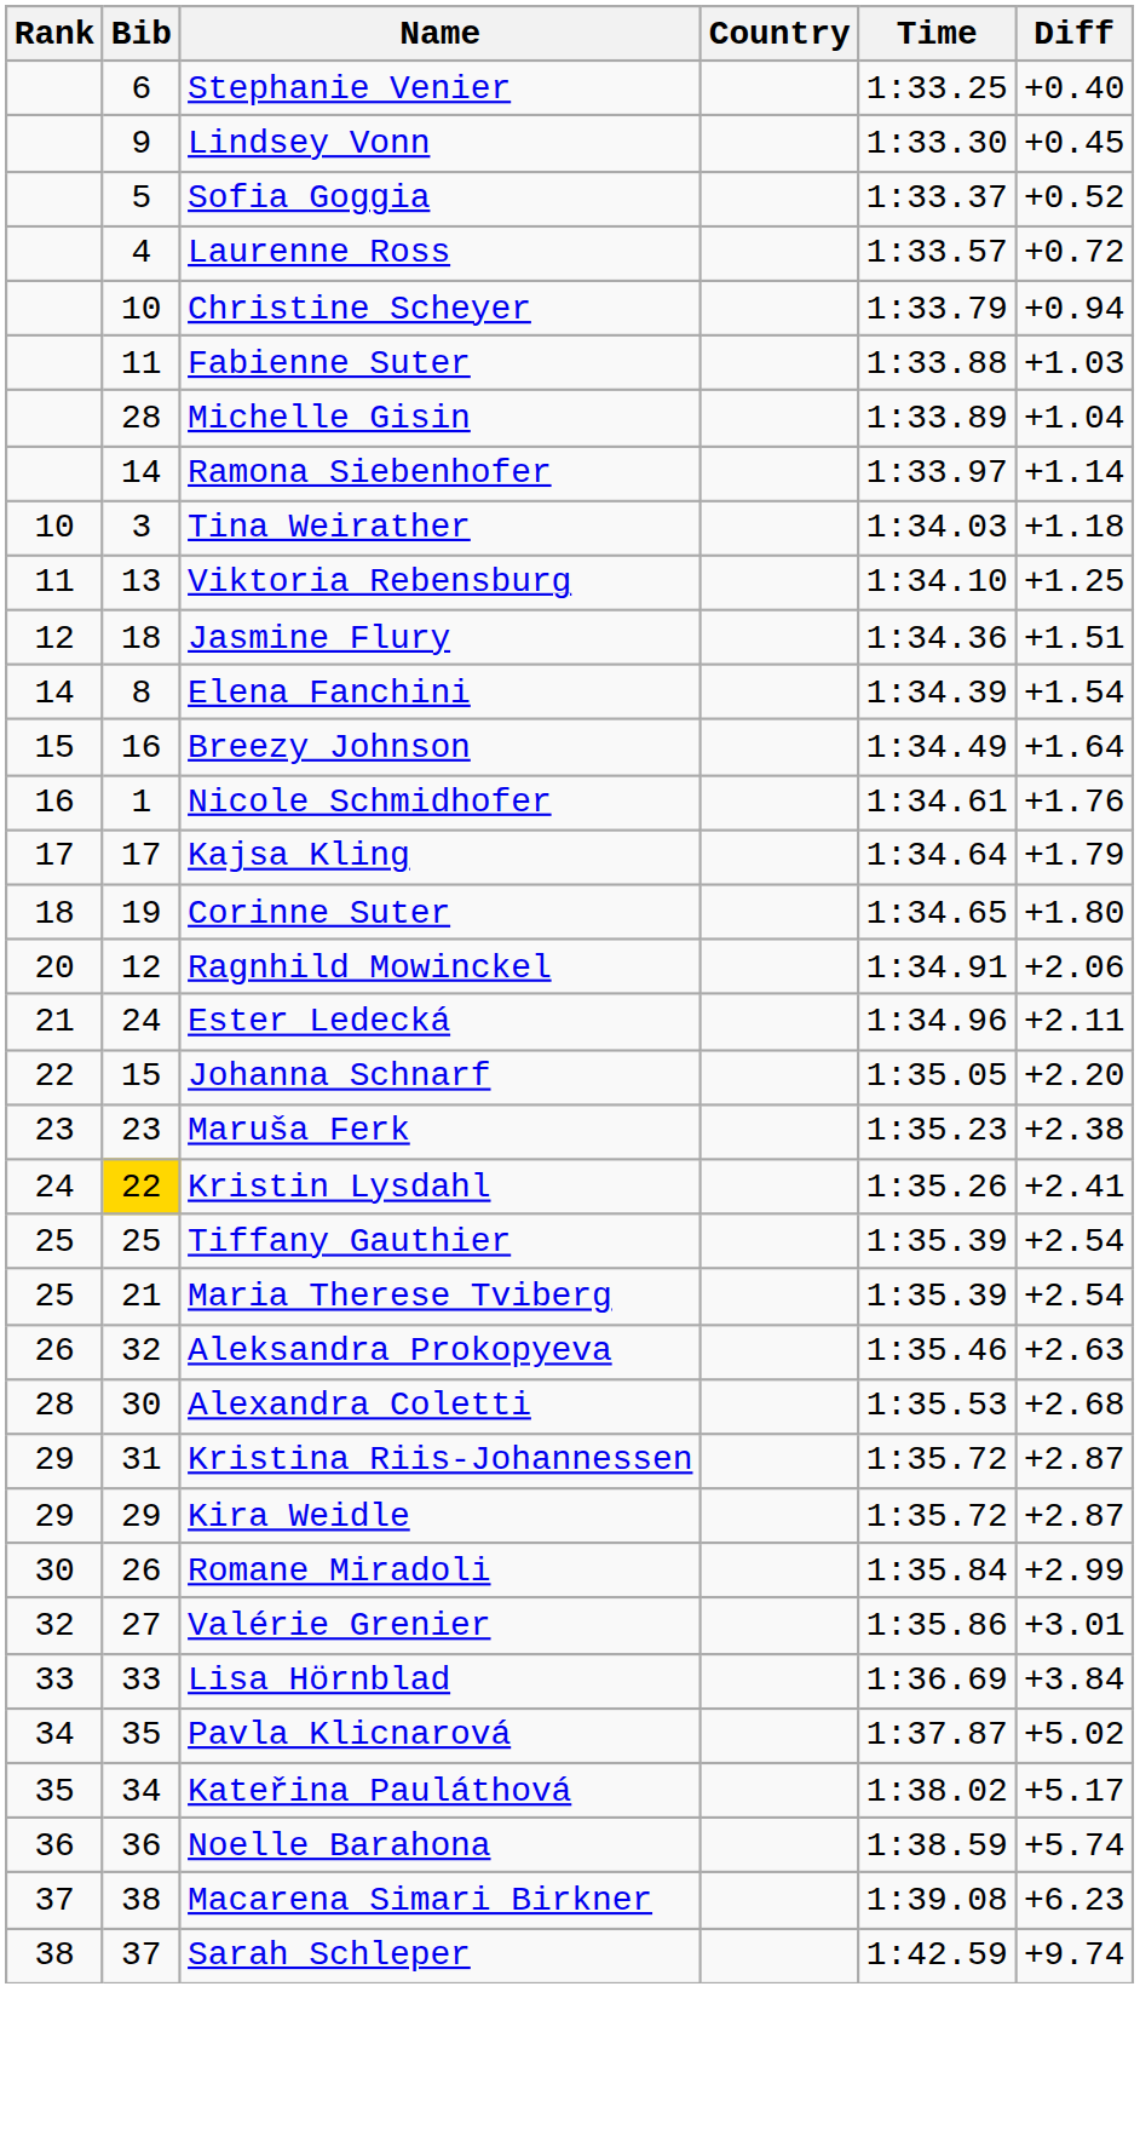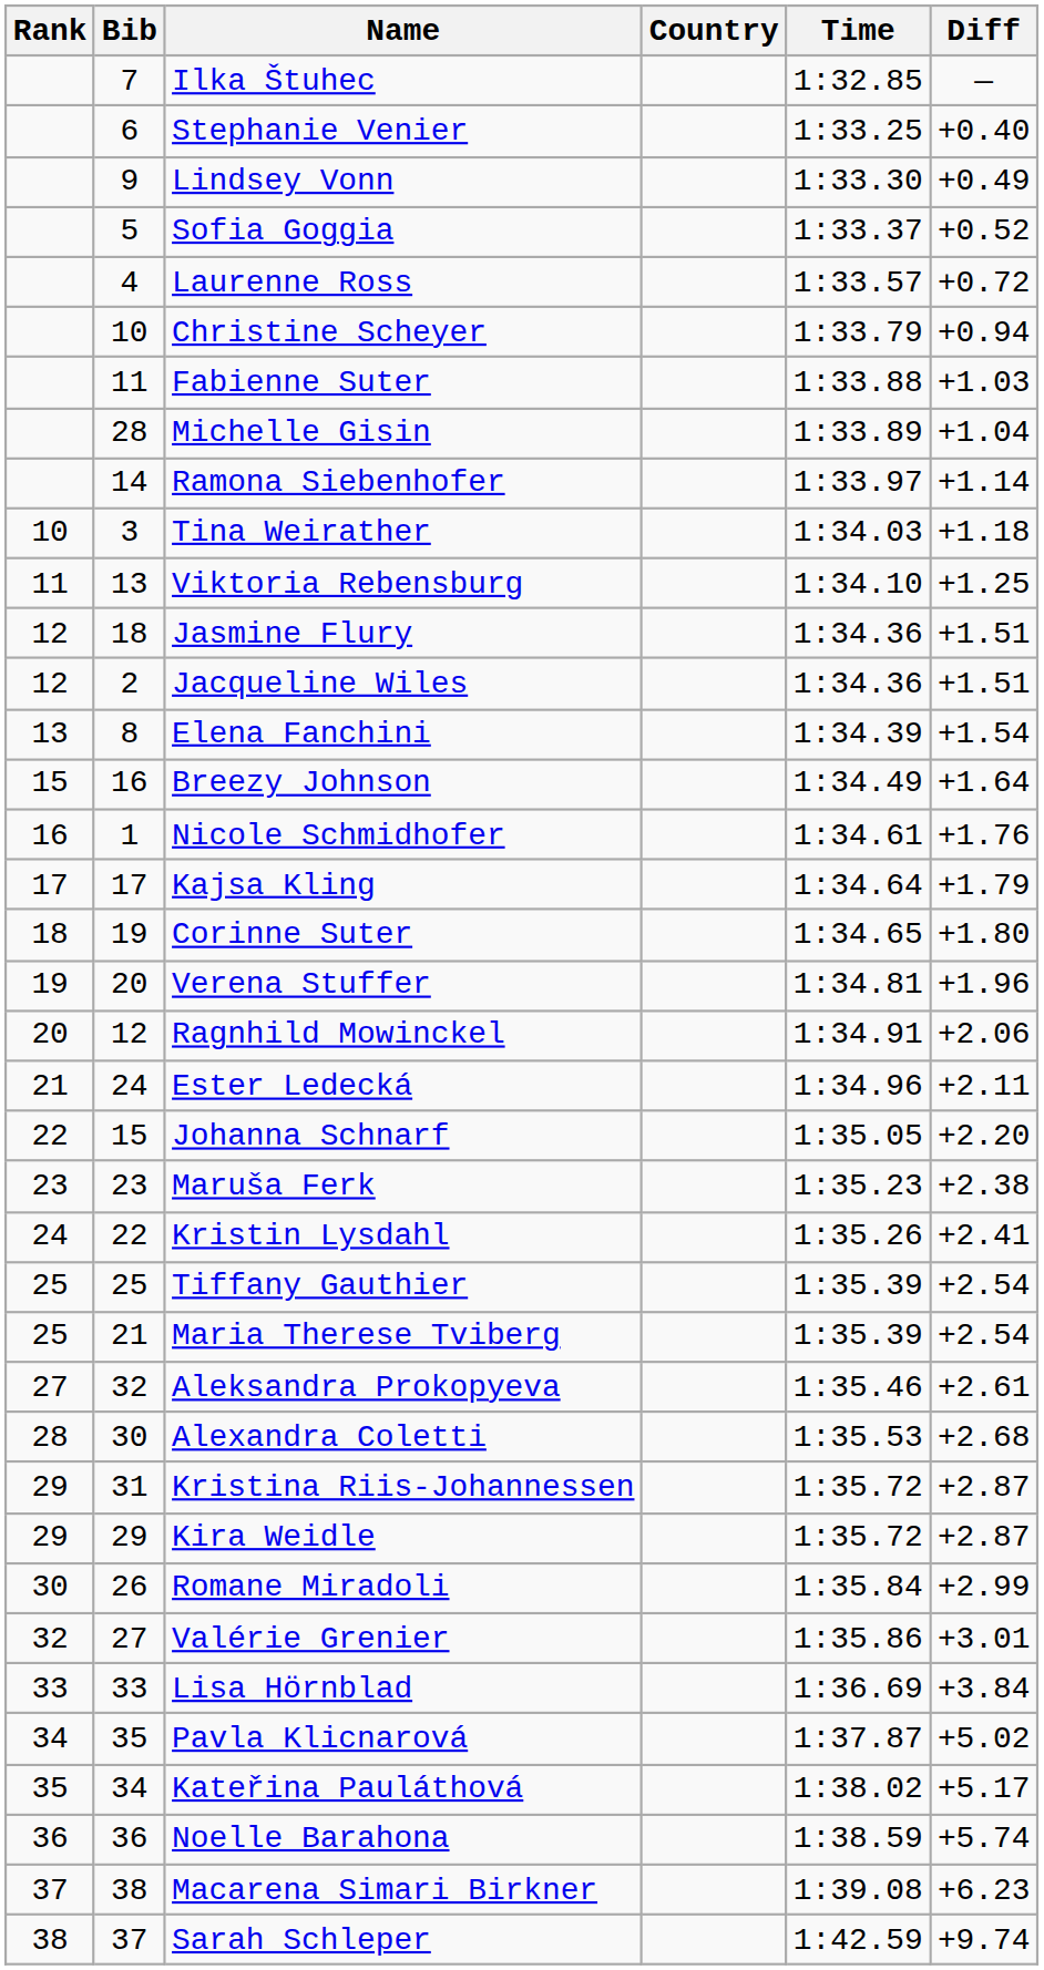 <table class="wikitable sortable" style="text-align:center">
 <tr>
 <th>Rank</th>
 <th>Bib</th>
 <th>Name</th>
 <th>Country</th>
 <th>Time</th>
 <th>Diff</th>
+</tr>
+<tr>
+<td></td>
+<td>7</td>
+<td align=left><a href='#'>Ilka Štuhec</a></td>
+<td align=left></td>
+<td>1:32.85</td>
+<td>—</td>
 </tr>
 <tr>
 <td></td>
 <td>6</td>
 <td align=left><a href='#'>Stephanie Venier</a></td>
 <td align=left></td>
 <td>1:33.25</td>
 <td>+0.40</td>
 </tr>
 <tr>
 <td></td>
 <td>9</td>
 <td align=left><a href='#'>Lindsey Vonn</a></td>
 <td align=left></td>
 <td>1:33.30</td>
-<td>+0.45</td>
+<td>+0.49</td>
 </tr>
 <tr>
 <td></td>
 <td>5</td>
 <td align=left><a href='#'>Sofia Goggia</a></td>
 <td align=left></td>
 <td>1:33.37</td>
 <td>+0.52</td>
 </tr>
 <tr>
 <td></td>
 <td>4</td>
 <td align=left><a href='#'>Laurenne Ross</a></td>
 <td align=left></td>
 <td>1:33.57</td>
 <td>+0.72</td>
 </tr>
 <tr>
 <td></td>
 <td>10</td>
 <td align=left><a href='#'>Christine Scheyer</a></td>
 <td align=left></td>
 <td>1:33.79</td>
 <td>+0.94</td>
 </tr>
 <tr>
 <td></td>
 <td>11</td>
 <td align=left><a href='#'>Fabienne Suter</a></td>
 <td align=left> </td>
 <td>1:33.88</td>
 <td>+1.03</td>
 </tr>
 <tr>
 <td></td>
 <td>28</td>
 <td align=left><a href='#'>Michelle Gisin</a></td>
 <td align=left> </td>
 <td>1:33.89</td>
 <td>+1.04</td>
 </tr>
 <tr>
 <td></td>
 <td>14</td>
 <td align=left><a href='#'>Ramona Siebenhofer</a></td>
 <td align=left></td>
 <td>1:33.97</td>
 <td>+1.14</td>
 </tr>
 <tr>
 <td>10</td>
 <td>3</td>
 <td align=left><a href='#'>Tina Weirather</a></td>
 <td align=left></td>
 <td>1:34.03</td>
 <td>+1.18</td>
 </tr>
 <tr>
 <td>11</td>
 <td>13</td>
 <td align=left><a href='#'>Viktoria Rebensburg</a></td>
 <td align=left></td>
 <td>1:34.10</td>
 <td>+1.25</td>
 </tr>
 <tr>
 <td>12</td>
 <td>18</td>
 <td align=left><a href='#'>Jasmine Flury</a></td>
 <td align=left> </td>
 <td>1:34.36</td>
 <td>+1.51</td>
 </tr>
 <tr>
-<td>14</td>
+<td>12</td>
+<td>2</td>
+<td align=left><a href='#'>Jacqueline Wiles</a></td>
+<td align=left></td>
+<td>1:34.36</td>
+<td>+1.51</td>
+</tr>
+<tr>
+<td>13</td>
 <td>8</td>
 <td align=left><a href='#'>Elena Fanchini</a></td>
 <td align=left></td>
 <td>1:34.39</td>
 <td>+1.54</td>
 </tr>
 <tr>
 <td>15</td>
 <td>16</td>
 <td align=left><a href='#'>Breezy Johnson</a></td>
 <td align=left></td>
 <td>1:34.49</td>
 <td>+1.64</td>
 </tr>
 <tr>
 <td>16</td>
 <td>1</td>
 <td align=left><a href='#'>Nicole Schmidhofer</a></td>
 <td align=left></td>
 <td>1:34.61</td>
 <td>+1.76</td>
 </tr>
 <tr>
 <td>17</td>
 <td>17</td>
 <td align=left><a href='#'>Kajsa Kling</a></td>
 <td align=left></td>
 <td>1:34.64</td>
 <td>+1.79</td>
 </tr>
 <tr>
 <td>18</td>
 <td>19</td>
 <td align=left><a href='#'>Corinne Suter</a></td>
 <td align=left> </td>
 <td>1:34.65</td>
 <td>+1.80</td>
 </tr>
 <tr>
+<td>19</td>
+<td>20</td>
+<td align=left><a href='#'>Verena Stuffer</a></td>
+<td align=left></td>
+<td>1:34.81</td>
+<td>+1.96</td>
+</tr>
+<tr>
 <td>20</td>
 <td>12</td>
 <td align=left><a href='#'>Ragnhild Mowinckel</a></td>
 <td align=left></td>
 <td>1:34.91</td>
 <td>+2.06</td>
 </tr>
 <tr>
 <td>21</td>
 <td>24</td>
 <td align=left><a href='#'>Ester Ledecká</a></td>
 <td align=left></td>
 <td>1:34.96</td>
 <td>+2.11</td>
 </tr>
 <tr>
 <td>22</td>
 <td>15</td>
 <td align=left><a href='#'>Johanna Schnarf</a></td>
 <td align=left></td>
 <td>1:35.05</td>
 <td>+2.20</td>
 </tr>
 <tr>
 <td>23</td>
 <td>23</td>
 <td align=left><a href='#'>Maruša Ferk</a></td>
 <td align=left></td>
 <td>1:35.23</td>
 <td>+2.38</td>
 </tr>
 <tr>
 <td>24</td>
-<td style="background: gold;">22</td>
+<td>22</td>
 <td align=left><a href='#'>Kristin Lysdahl</a></td>
 <td align=left></td>
 <td>1:35.26</td>
 <td>+2.41</td>
 </tr>
 <tr>
 <td>25</td>
 <td>25</td>
 <td align=left><a href='#'>Tiffany Gauthier</a></td>
 <td align=left></td>
 <td>1:35.39</td>
 <td>+2.54</td>
 </tr>
 <tr>
 <td>25</td>
 <td>21</td>
 <td align=left><a href='#'>Maria Therese Tviberg</a></td>
 <td align=left></td>
 <td>1:35.39</td>
 <td>+2.54</td>
 </tr>
 <tr>
-<td>26</td>
+<td>27</td>
 <td>32</td>
 <td align=left><a href='#'>Aleksandra Prokopyeva</a></td>
 <td align=left></td>
 <td>1:35.46</td>
-<td>+2.63</td>
+<td>+2.61</td>
 </tr>
 <tr>
 <td>28</td>
 <td>30</td>
 <td align=left><a href='#'>Alexandra Coletti</a></td>
 <td align=left></td>
 <td>1:35.53</td>
 <td>+2.68</td>
 </tr>
 <tr>
 <td>29</td>
 <td>31</td>
 <td align=left><a href='#'>Kristina Riis-Johannessen</a></td>
 <td align=left></td>
 <td>1:35.72</td>
 <td>+2.87</td>
 </tr>
 <tr>
 <td>29</td>
 <td>29</td>
 <td align=left><a href='#'>Kira Weidle</a></td>
 <td align=left></td>
 <td>1:35.72</td>
 <td>+2.87</td>
 </tr>
 <tr>
 <td>30</td>
 <td>26</td>
 <td align=left><a href='#'>Romane Miradoli</a></td>
 <td align=left></td>
 <td>1:35.84</td>
 <td>+2.99</td>
 </tr>
 <tr>
 <td>32</td>
 <td>27</td>
 <td align=left><a href='#'>Valérie Grenier</a></td>
 <td align=left></td>
 <td>1:35.86</td>
 <td>+3.01</td>
 </tr>
 <tr>
 <td>33</td>
 <td>33</td>
 <td align=left><a href='#'>Lisa Hörnblad</a></td>
 <td align=left></td>
 <td>1:36.69</td>
 <td>+3.84</td>
 </tr>
 <tr>
 <td>34</td>
 <td>35</td>
 <td align=left><a href='#'>Pavla Klicnarová</a></td>
 <td align=left></td>
 <td>1:37.87</td>
 <td>+5.02</td>
 </tr>
 <tr>
 <td>35</td>
 <td>34</td>
 <td align=left><a href='#'>Kateřina Pauláthová</a></td>
 <td align=left></td>
 <td>1:38.02</td>
 <td>+5.17</td>
 </tr>
 <tr>
 <td>36</td>
 <td>36</td>
 <td align=left><a href='#'>Noelle Barahona</a></td>
 <td align=left></td>
 <td>1:38.59</td>
 <td>+5.74</td>
 </tr>
 <tr>
 <td>37</td>
 <td>38</td>
 <td align=left><a href='#'>Macarena Simari Birkner</a></td>
 <td align=left></td>
 <td>1:39.08</td>
 <td>+6.23</td>
 </tr>
 <tr>
 <td>38</td>
 <td>37</td>
 <td align=left><a href='#'>Sarah Schleper</a></td>
 <td align=left></td>
 <td>1:42.59</td>
 <td>+9.74</td>
 </tr>
 </table>
